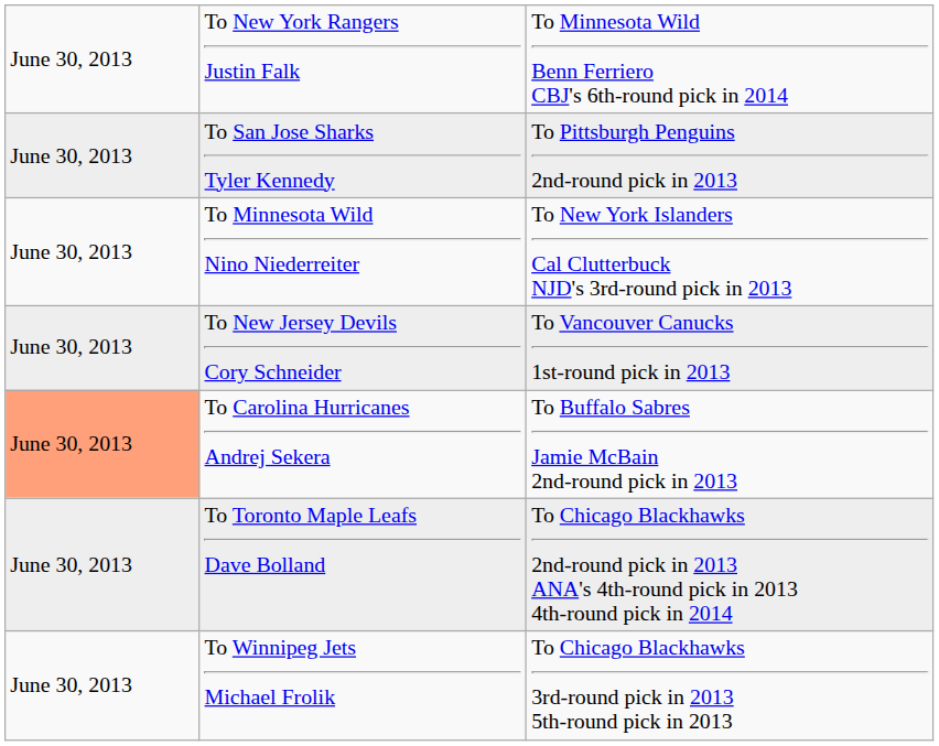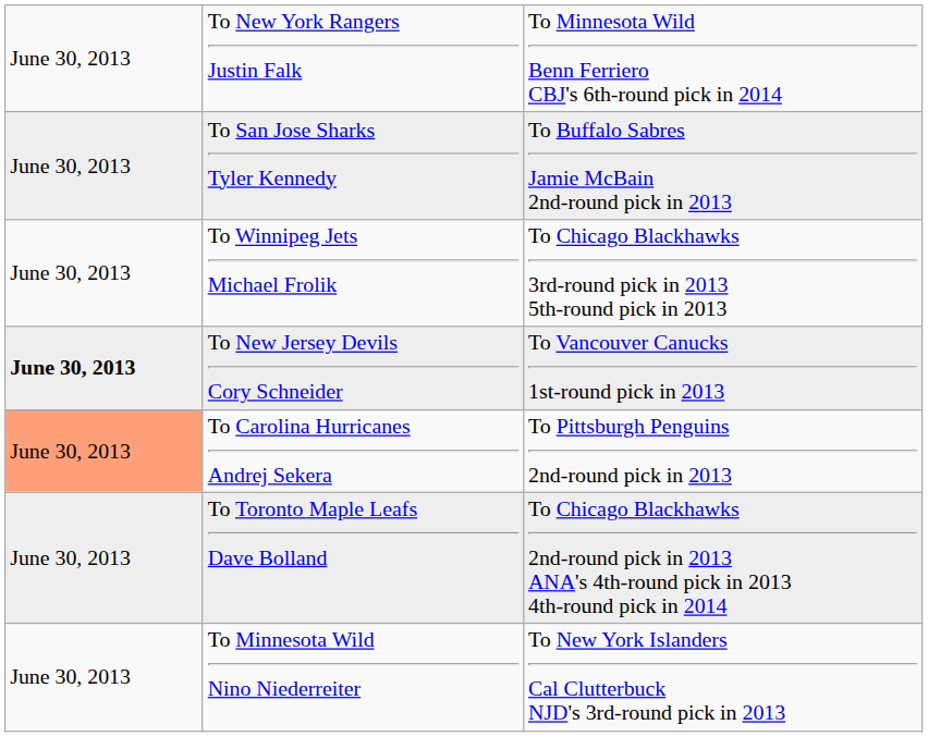 <table class="wikitable" style="border:1px solid #999999; width:680px;">
 <tr>
 <td>June 30, 2013</td>
 <td valign="top">To <a href='#'>New York Rangers</a><hr><a href='#'>Justin Falk</a></td>
 <td valign="top">To <a href='#'>Minnesota Wild</a><hr><a href='#'>Benn Ferriero</a><br><a href='#'>CBJ</a>'s 6th-round pick in <a href='#'>2014</a></td>
 </tr>
 <tr bgcolor="eeeeee">
 <td>June 30, 2013</td>
 <td valign="top">To <a href='#'>San Jose Sharks</a><hr><a href='#'>Tyler Kennedy</a></td>
-<td valign="top">To <a href='#'>Pittsburgh Penguins</a><hr>2nd-round pick in <a href='#'>2013</a></td>
+<td valign="top">To <a href='#'>Buffalo Sabres</a><hr><a href='#'>Jamie McBain</a><br>2nd-round pick in <a href='#'>2013</a></td>
 </tr>
 <tr>
 <td>June 30, 2013</td>
-<td valign="top">To <a href='#'>Minnesota Wild</a><hr><a href='#'>Nino Niederreiter</a></td>
-<td valign="top">To <a href='#'>New York Islanders</a><hr><a href='#'>Cal Clutterbuck</a><br><a href='#'>NJD</a>'s 3rd-round pick in <a href='#'>2013</a></td>
+<td valign="top">To <a href='#'>Winnipeg Jets</a><hr><a href='#'>Michael Frolik</a></td>
+<td valign="top">To <a href='#'>Chicago Blackhawks</a><hr>3rd-round pick in <a href='#'>2013</a><br>5th-round pick in 2013</td>
 </tr>
 <tr bgcolor="eeeeee">
-<td>June 30, 2013</td>
+<td><strong>June 30, 2013</strong></td>
 <td valign="top">To <a href='#'>New Jersey Devils</a><hr><a href='#'>Cory Schneider</a></td>
 <td valign="top">To <a href='#'>Vancouver Canucks</a><hr>1st-round pick in <a href='#'>2013</a></td>
 </tr>
 <tr>
 <td style="background: lightsalmon;">June 30, 2013</td>
 <td valign="top">To <a href='#'>Carolina Hurricanes</a><hr><a href='#'>Andrej Sekera</a></td>
-<td valign="top">To <a href='#'>Buffalo Sabres</a><hr><a href='#'>Jamie McBain</a><br>2nd-round pick in <a href='#'>2013</a></td>
+<td valign="top">To <a href='#'>Pittsburgh Penguins</a><hr>2nd-round pick in <a href='#'>2013</a></td>
 </tr>
 <tr bgcolor="eeeeee">
 <td>June 30, 2013</td>
 <td valign="top">To <a href='#'>Toronto Maple Leafs</a><hr><a href='#'>Dave Bolland</a></td>
 <td valign="top">To <a href='#'>Chicago Blackhawks</a><hr>2nd-round pick in <a href='#'>2013</a><br><a href='#'>ANA</a>'s 4th-round pick in 2013<br>4th-round pick in <a href='#'>2014</a></td>
 </tr>
 <tr>
 <td>June 30, 2013</td>
-<td valign="top">To <a href='#'>Winnipeg Jets</a><hr><a href='#'>Michael Frolik</a></td>
-<td valign="top">To <a href='#'>Chicago Blackhawks</a><hr>3rd-round pick in <a href='#'>2013</a><br>5th-round pick in 2013</td>
+<td valign="top">To <a href='#'>Minnesota Wild</a><hr><a href='#'>Nino Niederreiter</a></td>
+<td valign="top">To <a href='#'>New York Islanders</a><hr><a href='#'>Cal Clutterbuck</a><br><a href='#'>NJD</a>'s 3rd-round pick in <a href='#'>2013</a></td>
 </tr>
 </table>
